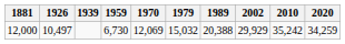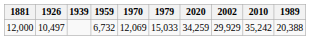 <table class="wikitable">
 <tr>
 <th>1881</th>
 <th>1926</th>
 <th>1939</th>
 <th>1959</th>
 <th>1970</th>
 <th>1979</th>
-<th>1989</th>
+<th>2020</th>
 <th>2002</th>
 <th>2010</th>
-<th>2020</th>
+<th>1989</th>
 </tr>
 <tr>
 <td>12,000</td>
 <td>10,497</td>
 <td></td>
-<td>6,730</td>
+<td>6,732</td>
 <td>12,069</td>
-<td>15,032</td>
-<td>20,388</td>
+<td>15,033</td>
+<td>34,259</td>
 <td>29,929</td>
 <td>35,242</td>
-<td>34,259</td>
+<td>20,388</td>
 </tr>
 </table>
